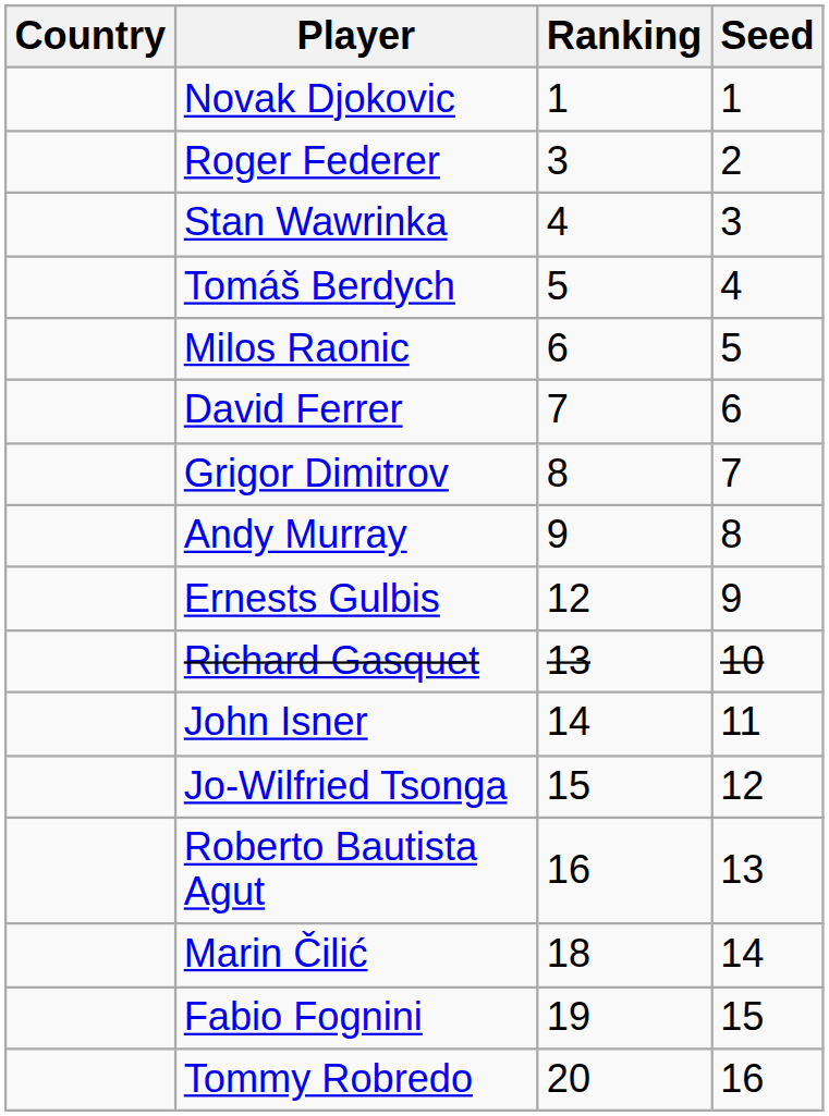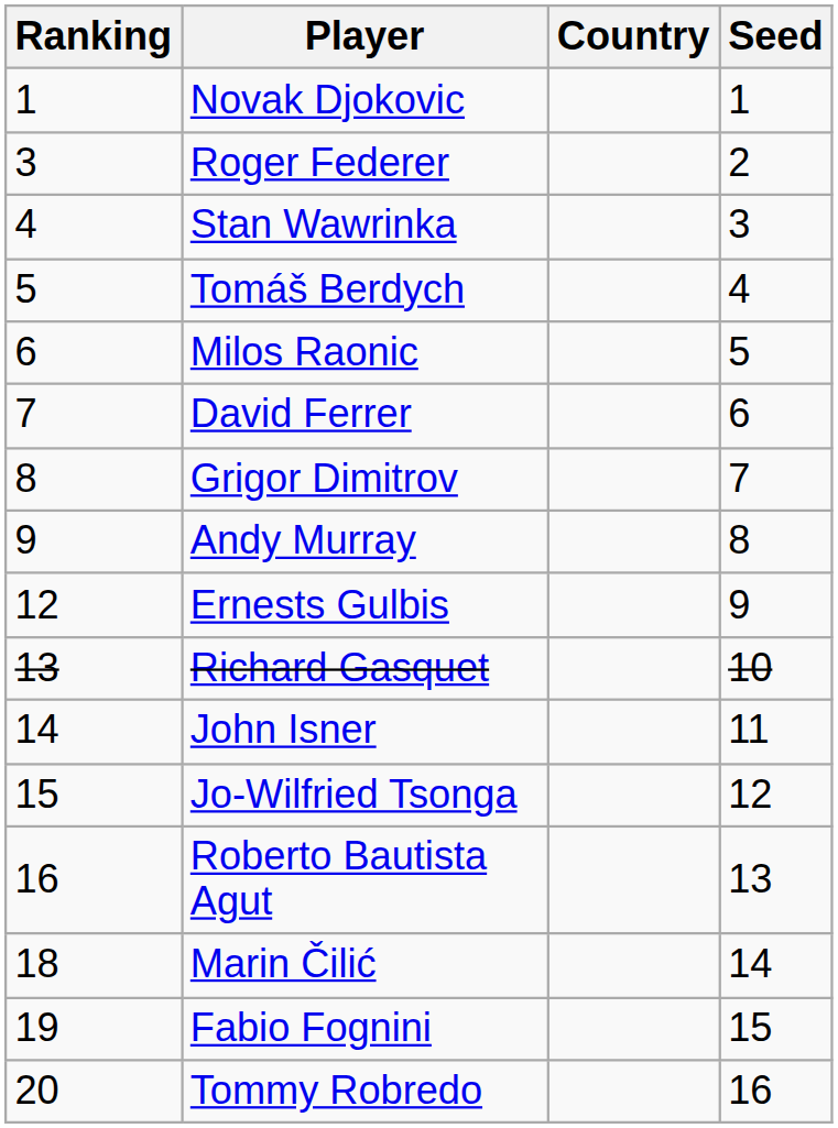 <table class="sortable wikitable">
 <tr>
+<th>Ranking</th>
+<th width="140">Player</th>
 <th width="60">Country</th>
-<th width="140">Player</th>
-<th>Ranking</th>
 <th>Seed</th>
 </tr>
 <tr>
+<td>1</td>
+<td><a href='#'>Novak Djokovic</a></td>
 <td></td>
-<td><a href='#'>Novak Djokovic</a></td>
-<td>1</td>
 <td>1</td>
 </tr>
 <tr>
+<td>3</td>
+<td><a href='#'>Roger Federer</a></td>
 <td></td>
-<td><a href='#'>Roger Federer</a></td>
-<td>3</td>
 <td>2</td>
 </tr>
 <tr>
+<td>4</td>
+<td><a href='#'>Stan Wawrinka</a></td>
 <td></td>
-<td><a href='#'>Stan Wawrinka</a></td>
-<td>4</td>
 <td>3</td>
 </tr>
 <tr>
+<td>5</td>
+<td><a href='#'>Tomáš Berdych</a></td>
 <td></td>
-<td><a href='#'>Tomáš Berdych</a></td>
-<td>5</td>
 <td>4</td>
 </tr>
 <tr>
+<td>6</td>
+<td><a href='#'>Milos Raonic</a></td>
 <td></td>
-<td><a href='#'>Milos Raonic</a></td>
-<td>6</td>
 <td>5</td>
 </tr>
 <tr>
+<td>7</td>
+<td><a href='#'>David Ferrer</a></td>
 <td></td>
-<td><a href='#'>David Ferrer</a></td>
-<td>7</td>
 <td>6</td>
 </tr>
 <tr>
+<td>8</td>
+<td><a href='#'>Grigor Dimitrov</a></td>
 <td></td>
-<td><a href='#'>Grigor Dimitrov</a></td>
-<td>8</td>
 <td>7</td>
 </tr>
 <tr>
+<td>9</td>
+<td><a href='#'>Andy Murray</a></td>
 <td></td>
-<td><a href='#'>Andy Murray</a></td>
-<td>9</td>
 <td>8</td>
 </tr>
 <tr>
+<td>12</td>
+<td><a href='#'>Ernests Gulbis</a></td>
 <td></td>
-<td><a href='#'>Ernests Gulbis</a></td>
-<td>12</td>
 <td>9</td>
 </tr>
 <tr>
+<td><s>13</s></td>
+<td><s><a href='#'>Richard Gasquet</a></s></td>
 <td><s></s></td>
-<td><s><a href='#'>Richard Gasquet</a></s></td>
-<td><s>13</s></td>
 <td><s>10</s></td>
 </tr>
 <tr>
+<td>14</td>
+<td><a href='#'>John Isner</a></td>
 <td></td>
-<td><a href='#'>John Isner</a></td>
-<td>14</td>
 <td>11</td>
 </tr>
 <tr>
+<td>15</td>
+<td><a href='#'>Jo-Wilfried Tsonga</a></td>
 <td></td>
-<td><a href='#'>Jo-Wilfried Tsonga</a></td>
-<td>15</td>
 <td>12</td>
 </tr>
 <tr>
+<td>16</td>
+<td><a href='#'>Roberto Bautista Agut</a></td>
 <td></td>
-<td><a href='#'>Roberto Bautista Agut</a></td>
-<td>16</td>
 <td>13</td>
 </tr>
 <tr>
+<td>18</td>
+<td><a href='#'>Marin Čilić</a></td>
 <td></td>
-<td><a href='#'>Marin Čilić</a></td>
-<td>18</td>
 <td>14</td>
 </tr>
 <tr>
+<td>19</td>
+<td><a href='#'>Fabio Fognini</a></td>
 <td></td>
-<td><a href='#'>Fabio Fognini</a></td>
-<td>19</td>
 <td>15</td>
 </tr>
 <tr>
+<td>20</td>
+<td><a href='#'>Tommy Robredo</a></td>
 <td></td>
-<td><a href='#'>Tommy Robredo</a></td>
-<td>20</td>
 <td>16</td>
 </tr>
 </table>
